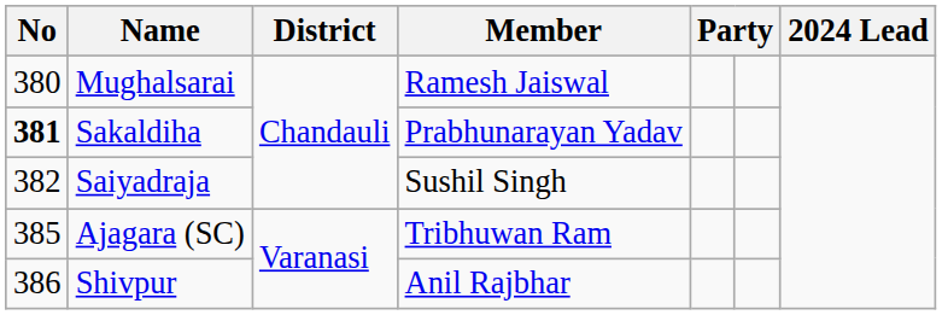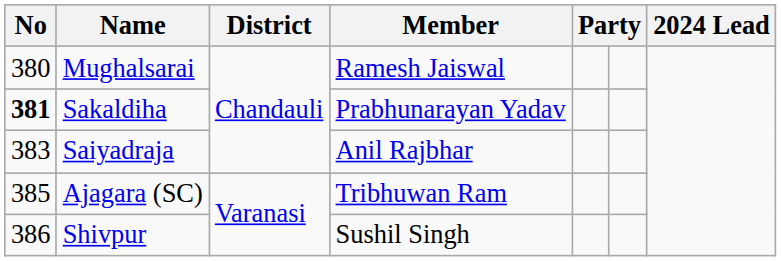 <table class="wikitable sortable">
 <tr>
 <th>No</th>
 <th>Name</th>
 <th>District</th>
 <th>Member</th>
 <th colspan="2">Party</th>
 <th colspan="2">2024 Lead</th>
 </tr>
 <tr>
 <td>380</td>
 <td><a href='#'>Mughalsarai</a></td>
 <td rowspan="3"><a href='#'>Chandauli</a></td>
 <td><a href='#'>Ramesh Jaiswal</a></td>
 <td></td>
 <td></td>
 </tr>
 <tr>
 <td><strong>381</strong></td>
 <td><a href='#'>Sakaldiha</a></td>
 <td><a href='#'>Prabhunarayan Yadav</a></td>
 <td></td>
 <td></td>
 </tr>
 <tr>
-<td>382</td>
+<td>383</td>
 <td><a href='#'>Saiyadraja</a></td>
-<td>Sushil Singh</td>
+<td><a href='#'>Anil Rajbhar</a></td>
 <td></td>
 <td></td>
 </tr>
 <tr>
 <td>385</td>
 <td><a href='#'>Ajagara</a> (SC)</td>
 <td rowspan="2"><a href='#'>Varanasi</a></td>
 <td><a href='#'>Tribhuwan Ram</a></td>
 <td></td>
 <td></td>
 </tr>
 <tr>
 <td>386</td>
 <td><a href='#'>Shivpur</a></td>
-<td><a href='#'>Anil Rajbhar</a></td>
+<td>Sushil Singh</td>
 <td></td>
 <td></td>
 </tr>
 </table>
